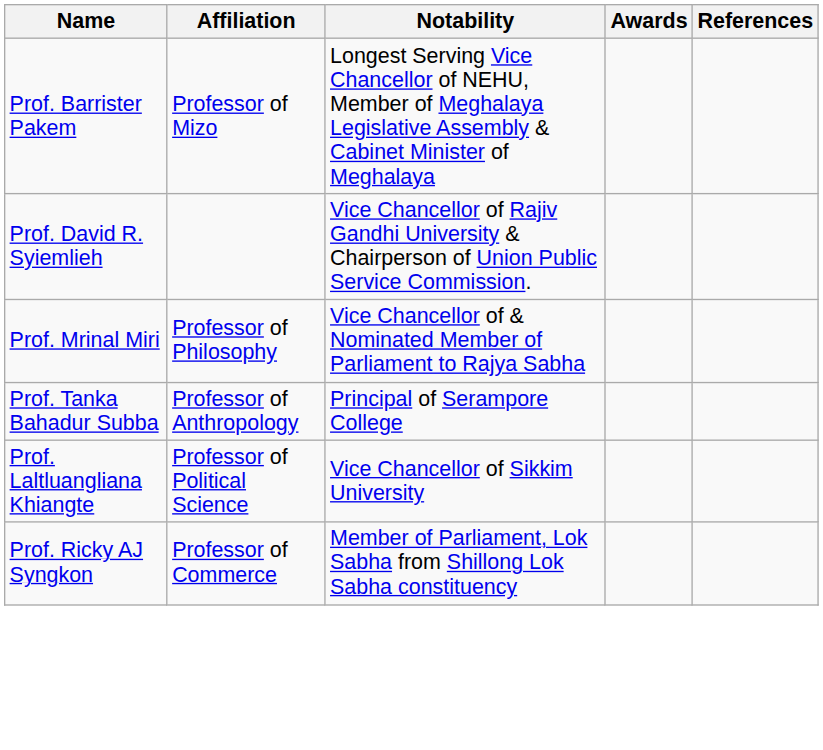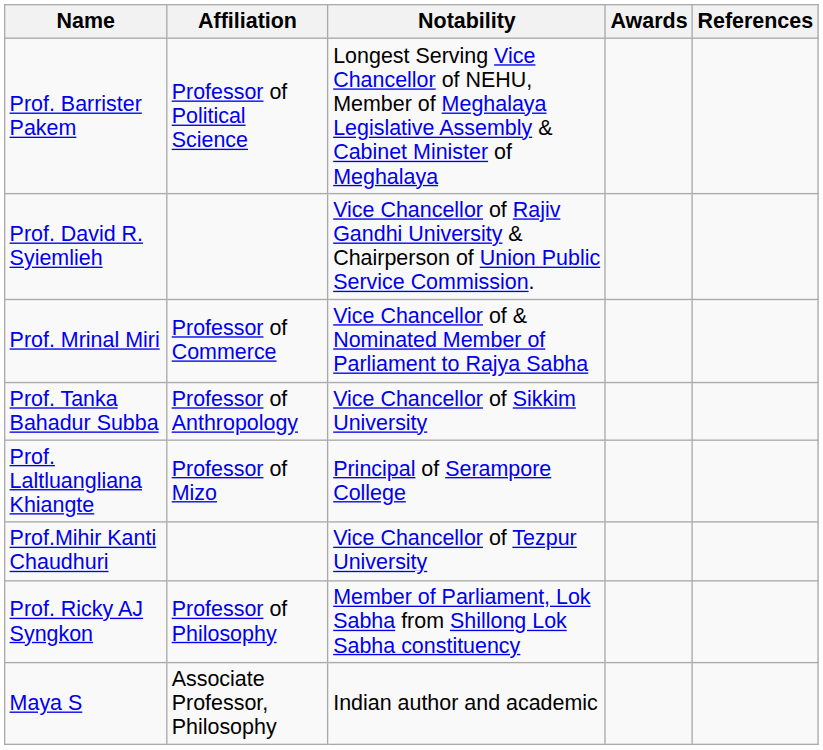 <table class="wikitable">
 <tr>
 <th>Name</th>
 <th>Affiliation</th>
 <th>Notability</th>
 <th>Awards</th>
 <th>References</th>
 </tr>
 <tr>
 <td><a href='#'>Prof. Barrister Pakem</a></td>
-<td><a href='#'>Professor</a> of <a href='#'>Mizo</a></td>
+<td><a href='#'>Professor</a> of <a href='#'>Political Science</a></td>
 <td>Longest Serving <a href='#'>Vice Chancellor</a> of NEHU, Member of <a href='#'>Meghalaya Legislative Assembly</a> & <a href='#'>Cabinet Minister</a> of <a href='#'>Meghalaya</a></td>
 <td></td>
 <td></td>
 </tr>
 <tr>
 <td><a href='#'>Prof. David R. Syiemlieh</a></td>
 <td></td>
 <td><a href='#'>Vice Chancellor</a> of <a href='#'>Rajiv Gandhi University</a> &  Chairperson of <a href='#'>Union Public Service Commission</a>.</td>
 <td></td>
 <td></td>
 </tr>
 <tr>
 <td><a href='#'>Prof. Mrinal Miri</a></td>
-<td><a href='#'>Professor</a> of <a href='#'>Philosophy</a></td>
+<td><a href='#'>Professor</a> of <a href='#'>Commerce</a></td>
 <td><a href='#'>Vice Chancellor</a> of &  <a href='#'>Nominated Member of Parliament to Rajya Sabha</a></td>
 <td></td>
 <td></td>
 </tr>
 <tr>
 <td><a href='#'>Prof. Tanka Bahadur Subba</a></td>
 <td><a href='#'>Professor</a> of <a href='#'>Anthropology</a></td>
+<td><a href='#'>Vice Chancellor</a> of <a href='#'>Sikkim University</a></td>
+<td></td>
+<td></td>
+</tr>
+<tr>
+<td><a href='#'>Prof. Laltluangliana Khiangte</a></td>
+<td><a href='#'>Professor</a> of <a href='#'>Mizo</a></td>
 <td><a href='#'>Principal</a> of <a href='#'>Serampore College</a></td>
 <td></td>
 <td></td>
 </tr>
 <tr>
-<td><a href='#'>Prof. Laltluangliana Khiangte</a></td>
-<td><a href='#'>Professor</a> of <a href='#'>Political Science</a></td>
-<td><a href='#'>Vice Chancellor</a> of <a href='#'>Sikkim University</a></td>
+<td><a href='#'>Prof.Mihir Kanti Chaudhuri</a></td>
+<td></td>
+<td><a href='#'>Vice Chancellor</a> of <a href='#'>Tezpur University</a></td>
 <td></td>
 <td></td>
 </tr>
 <tr>
 <td><a href='#'>Prof. Ricky AJ Syngkon</a></td>
-<td><a href='#'>Professor</a> of <a href='#'>Commerce</a></td>
+<td><a href='#'>Professor</a> of <a href='#'>Philosophy</a></td>
 <td><a href='#'>Member of Parliament, Lok Sabha</a> from <a href='#'>Shillong Lok Sabha constituency</a></td>
 <td></td>
 <td></td>
 </tr>
+<tr>
+<td><a href='#'>Maya S</a></td>
+<td>Associate Professor, Philosophy</td>
+<td>Indian author and academic</td>
+<td></td>
+<td></td>
+</tr>
 </table>
